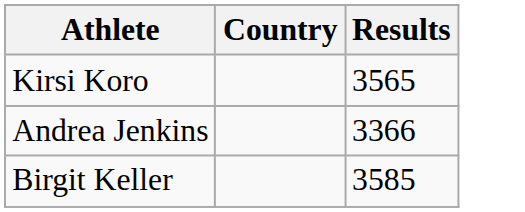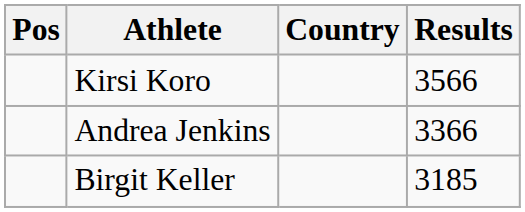 <table class="wikitable">
 <tr>
+<th>Pos</th>
 <th>Athlete</th>
 <th>Country</th>
 <th>Results</th>
 </tr>
 <tr>
+<td align="center"></td>
 <td>Kirsi Koro</td>
 <td></td>
-<td>3565</td>
+<td>3566</td>
 </tr>
 <tr>
+<td align="center"></td>
 <td>Andrea Jenkins</td>
 <td></td>
 <td>3366</td>
 </tr>
 <tr>
+<td align="center"></td>
 <td>Birgit Keller</td>
 <td></td>
-<td>3585</td>
+<td>3185</td>
 </tr>
 </table>
